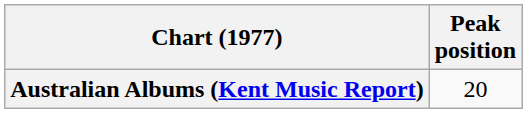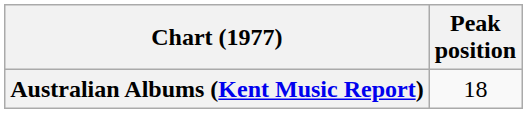 <table class="wikitable sortable plainrowheaders" style="text-align:center">
 <tr>
 <th>Chart (1977)</th>
 <th>Peak<br>position</th>
 </tr>
 <tr>
 <th scope="row">Australian Albums (<a href='#'>Kent Music Report</a>)</th>
-<td>20</td>
+<td>18</td>
 </tr>
 </table>
